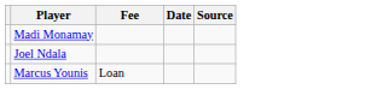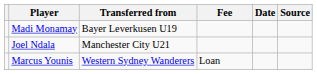 <table class="wikitable plainrowheaders sortable">
 <tr>
 <th></th>
 <th scope="col">Player</th>
+<th>Transferred from</th>
 <th style="width: 80px;">Fee</th>
 <th scope="col">Date</th>
 <th scope="col">Source</th>
 </tr>
 <tr>
 <td align="center"></td>
 <td> <a href='#'>Madi Monamay</a></td>
+<td> Bayer Leverkusen U19</td>
 <td></td>
 <td></td>
 <td></td>
 </tr>
 <tr>
 <td align="center"></td>
 <td> <a href='#'>Joel Ndala</a></td>
+<td> Manchester City U21</td>
 <td></td>
 <td></td>
 <td></td>
 </tr>
 <tr>
 <td align="center"></td>
 <td> <a href='#'>Marcus Younis</a></td>
+<td> <a href='#'>Western Sydney Wanderers</a></td>
 <td>Loan</td>
 <td></td>
 <td></td>
 </tr>
 </table>
